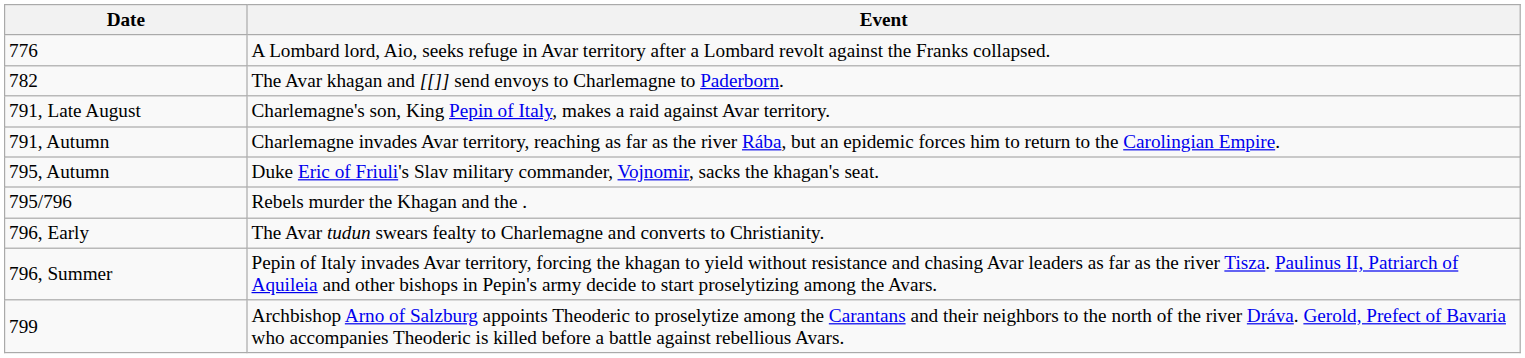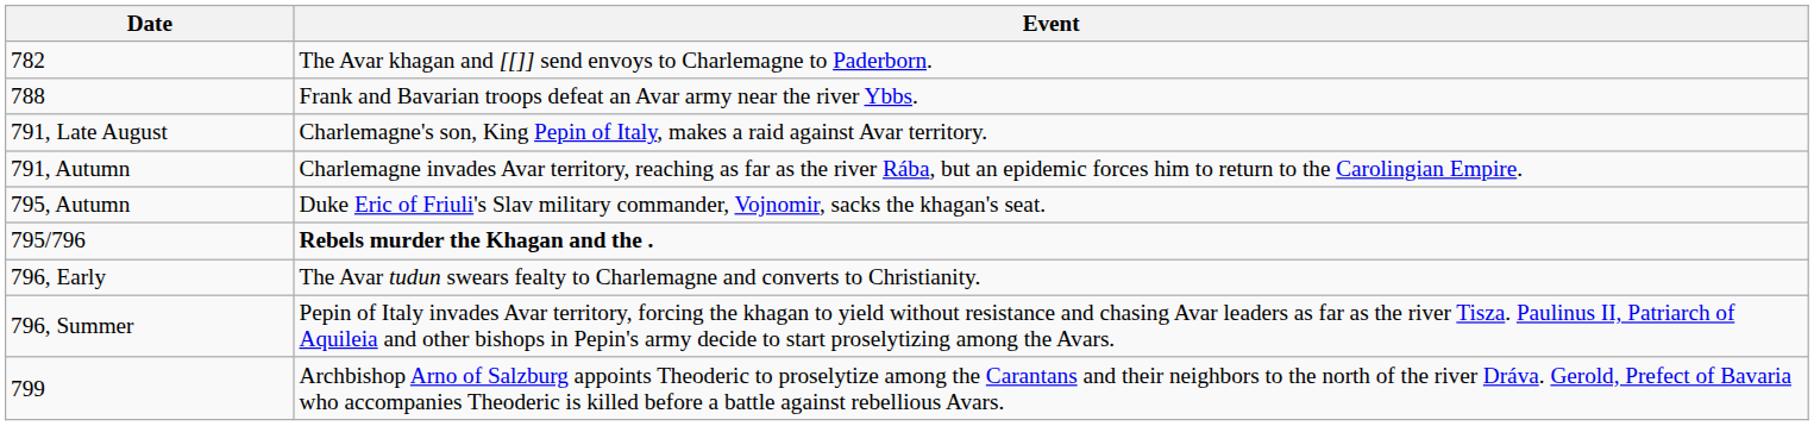 <table class="wikitable" width="100%">
 <tr>
 <th width="16%">Date</th>
 <th width="84%">Event</th>
 </tr>
 <tr>
-<td>776</td>
-<td>A Lombard lord, Aio, seeks refuge in Avar territory after a Lombard revolt against the Franks collapsed.</td>
+<td>782</td>
+<td>The Avar khagan and <em>[[]]</em> send envoys to Charlemagne to <a href='#'>Paderborn</a>.</td>
 </tr>
 <tr>
-<td>782</td>
-<td>The Avar khagan and <em>[[]]</em> send envoys to Charlemagne to <a href='#'>Paderborn</a>.</td>
+<td>788</td>
+<td>Frank and Bavarian troops defeat an Avar army near the river <a href='#'>Ybbs</a>.</td>
 </tr>
 <tr>
 <td>791, Late August</td>
 <td>Charlemagne's son, King <a href='#'>Pepin of Italy</a>, makes a raid against Avar territory.</td>
 </tr>
 <tr>
 <td>791, Autumn</td>
 <td>Charlemagne invades Avar territory, reaching as far as the river <a href='#'>Rába</a>, but an epidemic forces him to return to the <a href='#'>Carolingian Empire</a>.</td>
 </tr>
 <tr>
 <td>795, Autumn</td>
 <td>Duke <a href='#'>Eric of Friuli</a>'s Slav military commander, <a href='#'>Vojnomir</a>, sacks the khagan's seat.</td>
 </tr>
 <tr>
 <td>795/796</td>
-<td>Rebels murder the Khagan and the <em></em>.</td>
+<td><strong>Rebels murder the Khagan and the <em></em>.</strong></td>
 </tr>
 <tr>
 <td>796, Early</td>
 <td>The Avar <em>tudun</em> swears fealty to Charlemagne and converts to Christianity.</td>
 </tr>
 <tr>
 <td>796, Summer</td>
 <td>Pepin of Italy invades Avar territory, forcing the khagan to yield without resistance and chasing Avar leaders as far as the river <a href='#'>Tisza</a>. <a href='#'>Paulinus II, Patriarch of Aquileia</a> and other bishops in Pepin's army decide to start proselytizing among the Avars.</td>
 </tr>
 <tr>
 <td>799</td>
 <td>Archbishop <a href='#'>Arno of Salzburg</a> appoints Theoderic to proselytize among the <a href='#'>Carantans</a> and their neighbors to the north of the river <a href='#'>Dráva</a>. <a href='#'>Gerold, Prefect of Bavaria</a> who accompanies Theoderic is killed before a battle against rebellious Avars.</td>
 </tr>
 </table>
